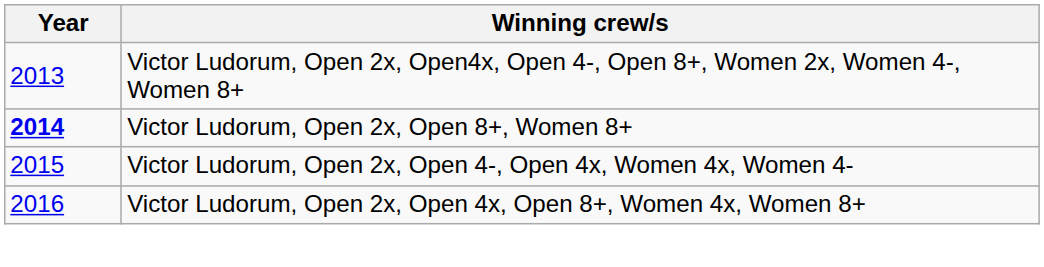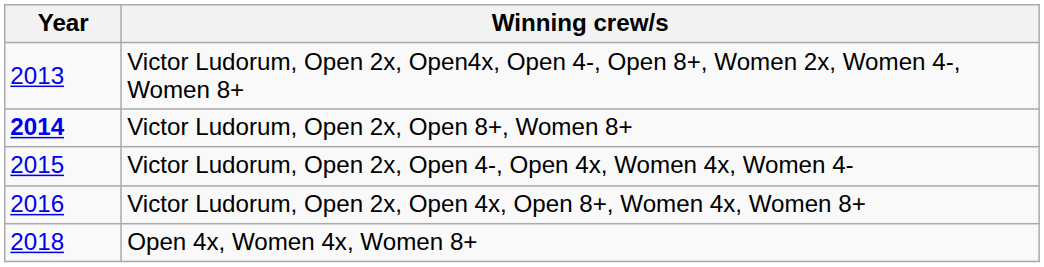 <table class="wikitable">
 <tr>
 <th width=70>Year</th>
 <th width=600>Winning crew/s</th>
 </tr>
 <tr>
 <td><a href='#'>2013</a></td>
 <td>Victor Ludorum, Open 2x, Open4x, Open 4-, Open 8+, Women 2x, Women 4-, Women 8+</td>
 </tr>
 <tr>
 <td><strong><a href='#'>2014</a></strong></td>
 <td>Victor Ludorum, Open 2x, Open 8+, Women 8+</td>
 </tr>
 <tr>
 <td><a href='#'>2015</a></td>
 <td>Victor Ludorum, Open 2x, Open 4-, Open 4x, Women 4x, Women 4-</td>
 </tr>
 <tr>
 <td><a href='#'>2016</a></td>
 <td>Victor Ludorum, Open 2x, Open 4x, Open 8+, Women 4x, Women 8+</td>
 </tr>
+<tr>
+<td><a href='#'>2018</a></td>
+<td>Open 4x, Women 4x, Women 8+</td>
+</tr>
 </table>
